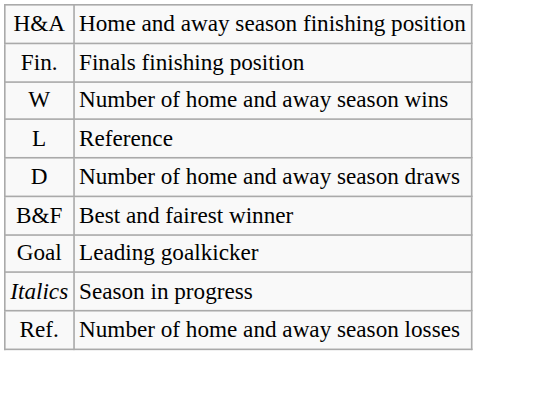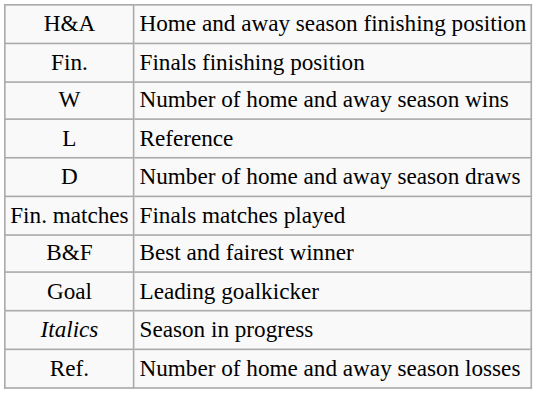 <table class="wikitable" style="font-size:90%">
 <tr>
 <td align=center>H&A</td>
 <td>Home and away season finishing position</td>
 </tr>
 <tr>
 <td align=center>Fin.</td>
 <td>Finals finishing position</td>
 </tr>
 <tr>
 <td align=center>W</td>
 <td>Number of home and away season wins</td>
 </tr>
 <tr>
 <td align=center>L</td>
 <td>Reference</td>
 </tr>
 <tr>
 <td align=center>D</td>
 <td>Number of home and away season draws</td>
 </tr>
 <tr>
+<td align=center>Fin. matches</td>
+<td>Finals matches played</td>
+</tr>
+<tr>
 <td align=center>B&F</td>
 <td>Best and fairest winner</td>
 </tr>
 <tr>
 <td align=center>Goal</td>
 <td>Leading goalkicker</td>
 </tr>
 <tr>
 <td align=center><em>Italics</em></td>
 <td>Season in progress</td>
 </tr>
 <tr>
 <td align=center>Ref.</td>
 <td>Number of home and away season losses</td>
 </tr>
 </table>
